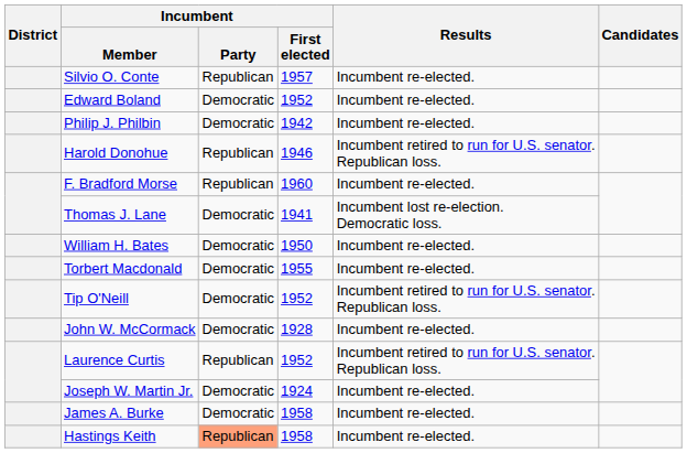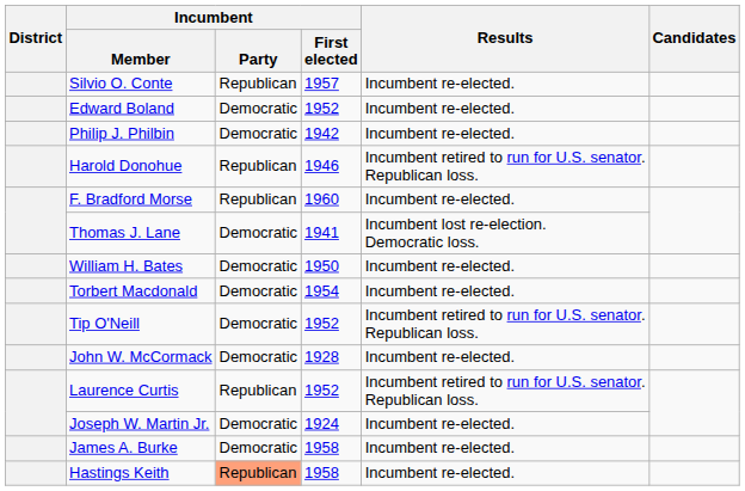 <table class="wikitable sortable">
 <tr>
 <th rowspan=2>District</th>
 <th colspan=3>Incumbent</th>
 <th rowspan=2>Results</th>
 <th rowspan=2 class="unsortable">Candidates</th>
 </tr>
 <tr valign=bottom>
 <th>Member</th>
 <th>Party</th>
 <th>First<br>elected</th>
 </tr>
 <tr>
 <th></th>
 <td><a href='#'>Silvio O. Conte</a></td>
 <td>Republican</td>
 <td><a href='#'>1957</a></td>
 <td>Incumbent re-elected.</td>
 <td nowrap></td>
 </tr>
 <tr>
 <th></th>
 <td><a href='#'>Edward Boland</a></td>
 <td>Democratic</td>
 <td><a href='#'>1952</a></td>
 <td>Incumbent re-elected.</td>
 <td nowrap></td>
 </tr>
 <tr>
 <th></th>
 <td><a href='#'>Philip J. Philbin</a></td>
 <td>Democratic</td>
 <td><a href='#'>1942</a></td>
 <td>Incumbent re-elected.</td>
 <td nowrap></td>
 </tr>
 <tr>
 <th></th>
 <td><a href='#'>Harold Donohue</a></td>
 <td>Republican</td>
 <td><a href='#'>1946</a></td>
 <td>Incumbent retired to <a href='#'>run for U.S. senator</a>.<br>Republican loss.</td>
 <td nowrap></td>
 </tr>
 <tr>
 <th rowspan=2></th>
 <td><a href='#'>F. Bradford Morse</a></td>
 <td>Republican</td>
 <td><a href='#'>1960</a></td>
 <td>Incumbent re-elected.</td>
 <td rowspan=2 nowrap></td>
 </tr>
 <tr>
 <td><a href='#'>Thomas J. Lane</a><br></td>
 <td>Democratic</td>
 <td><a href='#'>1941 </a></td>
 <td>Incumbent lost re-election.<br>Democratic loss.</td>
 </tr>
 <tr>
 <th></th>
 <td><a href='#'>William H. Bates</a></td>
 <td>Democratic</td>
 <td><a href='#'>1950</a></td>
 <td>Incumbent re-elected.</td>
 <td nowrap></td>
 </tr>
 <tr>
 <th></th>
 <td><a href='#'>Torbert Macdonald</a><br></td>
 <td>Democratic</td>
-<td><a href='#'>1955</a></td>
+<td><a href='#'>1954</a></td>
 <td>Incumbent re-elected.</td>
 <td nowrap></td>
 </tr>
 <tr>
 <th></th>
 <td><a href='#'>Tip O'Neill</a><br></td>
 <td>Democratic</td>
 <td><a href='#'>1952</a></td>
 <td>Incumbent retired to <a href='#'>run for U.S. senator</a>.<br>Republican loss.</td>
 <td nowrap></td>
 </tr>
 <tr>
 <th></th>
 <td><a href='#'>John W. McCormack</a><br></td>
 <td>Democratic</td>
 <td><a href='#'>1928</a></td>
 <td>Incumbent re-elected.</td>
 <td nowrap></td>
 </tr>
 <tr>
 <th rowspan=2></th>
 <td><a href='#'>Laurence Curtis</a></td>
 <td>Republican</td>
 <td><a href='#'>1952</a></td>
 <td>Incumbent retired to <a href='#'>run for U.S. senator</a>.<br>Republican loss.</td>
 <td rowspan=2 nowrap></td>
 </tr>
 <tr>
 <td><a href='#'>Joseph W. Martin Jr.</a><br></td>
 <td>Democratic</td>
 <td><a href='#'>1924</a></td>
 <td>Incumbent re-elected.</td>
 </tr>
 <tr>
 <th></th>
 <td><a href='#'>James A. Burke</a><br></td>
 <td>Democratic</td>
 <td><a href='#'>1958</a></td>
 <td>Incumbent re-elected.</td>
 <td nowrap></td>
 </tr>
 <tr>
 <th></th>
 <td><a href='#'>Hastings Keith</a><br></td>
 <td style="background: lightsalmon;">Republican</td>
 <td><a href='#'>1958</a></td>
 <td>Incumbent re-elected.</td>
 <td nowrap></td>
 </tr>
 </table>
